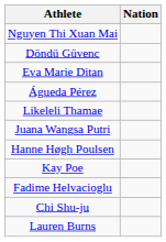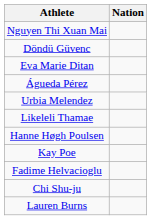 <table class="wikitable sortable  mw-collapsible mw-collapsed" style="text-align:center">
 <tr>
 <th>Athlete</th>
 <th>Nation</th>
 </tr>
 <tr>
 <td><a href='#'>Nguyen Thi Xuan Mai</a></td>
 <td></td>
 </tr>
 <tr>
 <td><a href='#'>Döndü Güvenc</a></td>
 <td></td>
 </tr>
 <tr>
 <td><a href='#'>Eva Marie Ditan</a></td>
 <td></td>
 </tr>
 <tr>
 <td><a href='#'>Águeda Pérez</a></td>
 <td></td>
 </tr>
 <tr>
-<td><a href='#'>Likeleli Thamae</a></td>
+<td><a href='#'>Urbia Melendez</a></td>
 <td></td>
 </tr>
 <tr>
-<td><a href='#'>Juana Wangsa Putri</a></td>
+<td><a href='#'>Likeleli Thamae</a></td>
 <td></td>
 </tr>
 <tr>
 <td><a href='#'>Hanne Høgh Poulsen</a></td>
 <td></td>
 </tr>
 <tr>
 <td><a href='#'>Kay Poe</a></td>
 <td></td>
 </tr>
 <tr>
 <td><a href='#'>Fadime Helvacioglu</a></td>
 <td></td>
 </tr>
 <tr>
 <td><a href='#'>Chi Shu-ju</a></td>
 <td></td>
 </tr>
 <tr>
 <td><a href='#'>Lauren Burns</a></td>
 <td></td>
 </tr>
 </table>
